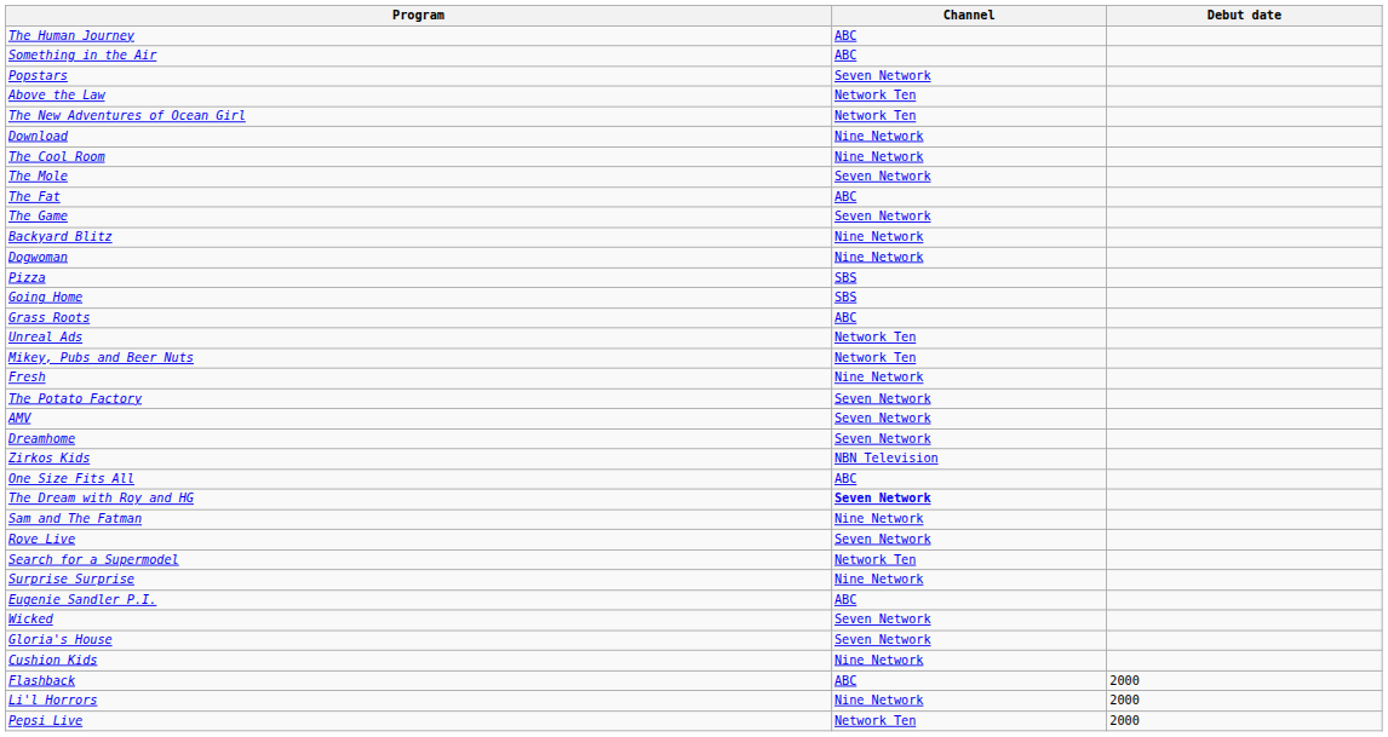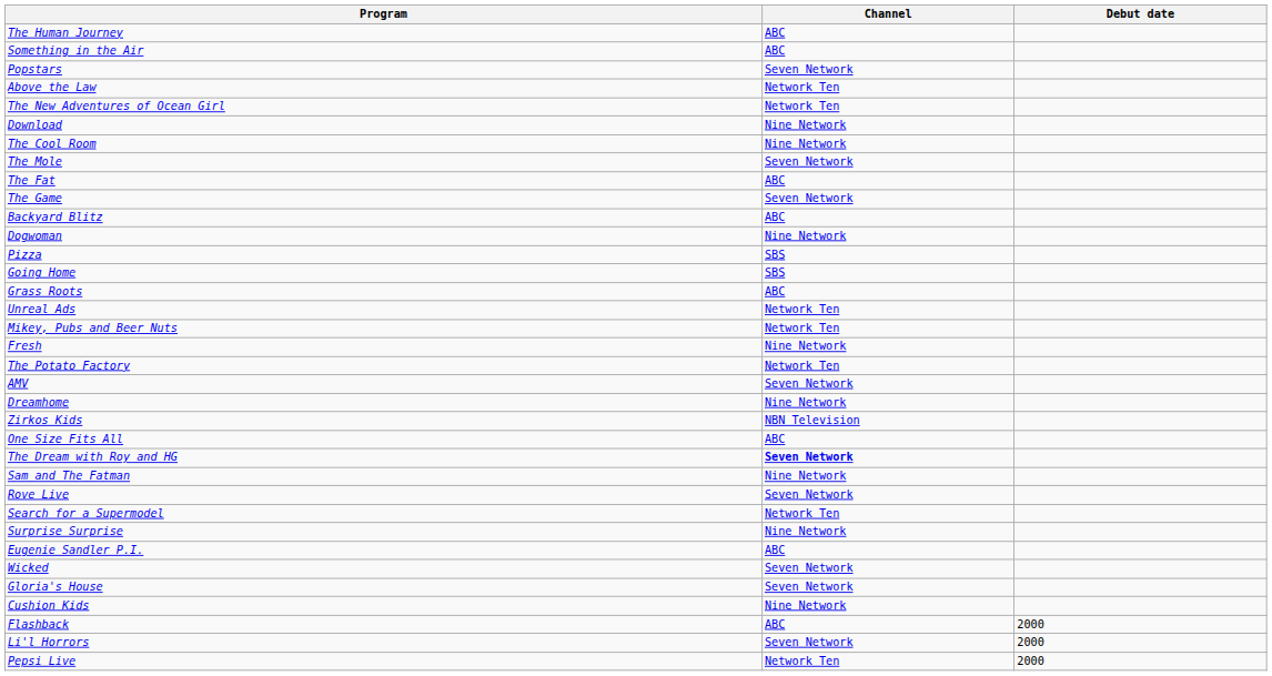 <table class="wikitable sortable" width="100%" style="font-size:87%;">
 <tr bgcolor="#efefef">
 <th width=60%>Program</th>
 <th width=20%>Channel</th>
 <th width=20%>Debut date</th>
 </tr>
 <tr>
 <td><em><a href='#'>The Human Journey</a></em></td>
 <td><a href='#'>ABC</a></td>
 <td></td>
 </tr>
 <tr>
 <td><em><a href='#'>Something in the Air</a></em></td>
 <td><a href='#'>ABC</a></td>
 <td></td>
 </tr>
 <tr>
 <td><em><a href='#'>Popstars</a></em></td>
 <td><a href='#'>Seven Network</a></td>
 <td></td>
 </tr>
 <tr>
 <td><em><a href='#'>Above the Law</a></em></td>
 <td><a href='#'>Network Ten</a></td>
 <td></td>
 </tr>
 <tr>
 <td><em><a href='#'>The New Adventures of Ocean Girl</a></em></td>
 <td><a href='#'>Network Ten</a></td>
 <td></td>
 </tr>
 <tr>
 <td><em><a href='#'>Download</a></em></td>
 <td><a href='#'>Nine Network</a></td>
 <td></td>
 </tr>
 <tr>
 <td><em><a href='#'>The Cool Room</a></em></td>
 <td><a href='#'>Nine Network</a></td>
 <td></td>
 </tr>
 <tr>
 <td><em><a href='#'>The Mole</a></em></td>
 <td><a href='#'>Seven Network</a></td>
 <td></td>
 </tr>
 <tr>
 <td><em><a href='#'>The Fat</a></em></td>
 <td><a href='#'>ABC</a></td>
 <td></td>
 </tr>
 <tr>
 <td><em><a href='#'>The Game</a></em></td>
 <td><a href='#'>Seven Network</a></td>
 <td></td>
 </tr>
 <tr>
 <td><em><a href='#'>Backyard Blitz</a></em></td>
-<td><a href='#'>Nine Network</a></td>
+<td><a href='#'>ABC</a></td>
 <td></td>
 </tr>
 <tr>
 <td><em><a href='#'>Dogwoman</a></em></td>
 <td><a href='#'>Nine Network</a></td>
 <td></td>
 </tr>
 <tr>
 <td><em><a href='#'>Pizza</a></em></td>
 <td><a href='#'>SBS</a></td>
 <td></td>
 </tr>
 <tr>
 <td><em><a href='#'>Going Home</a></em></td>
 <td><a href='#'>SBS</a></td>
 <td></td>
 </tr>
 <tr>
 <td><em><a href='#'>Grass Roots</a></em></td>
 <td><a href='#'>ABC</a></td>
 <td></td>
 </tr>
 <tr>
 <td><em><a href='#'>Unreal Ads</a></em></td>
 <td><a href='#'>Network Ten</a></td>
 <td></td>
 </tr>
 <tr>
 <td><em><a href='#'>Mikey, Pubs and Beer Nuts</a></em></td>
 <td><a href='#'>Network Ten</a></td>
 <td></td>
 </tr>
 <tr>
 <td><em><a href='#'>Fresh</a></em></td>
 <td><a href='#'>Nine Network</a></td>
 <td></td>
 </tr>
 <tr>
 <td><em><a href='#'>The Potato Factory</a></em></td>
-<td><a href='#'>Seven Network</a></td>
+<td><a href='#'>Network Ten</a></td>
 <td></td>
 </tr>
 <tr>
 <td><em><a href='#'>AMV</a></em></td>
 <td><a href='#'>Seven Network</a></td>
 <td></td>
 </tr>
 <tr>
 <td><em><a href='#'>Dreamhome</a></em></td>
-<td><a href='#'>Seven Network</a></td>
+<td><a href='#'>Nine Network</a></td>
 <td></td>
 </tr>
 <tr>
 <td><em><a href='#'>Zirkos Kids</a></em></td>
 <td><a href='#'>NBN Television</a></td>
 <td></td>
 </tr>
 <tr>
 <td><em><a href='#'>One Size Fits All</a></em></td>
 <td><a href='#'>ABC</a></td>
 <td></td>
 </tr>
 <tr>
 <td><em><a href='#'>The Dream with Roy and HG</a></em></td>
 <td><strong><a href='#'>Seven Network</a></strong></td>
 <td></td>
 </tr>
 <tr>
 <td><em><a href='#'>Sam and The Fatman</a></em></td>
 <td><a href='#'>Nine Network</a></td>
 <td></td>
 </tr>
 <tr>
 <td><em><a href='#'>Rove Live</a></em></td>
 <td><a href='#'>Seven Network</a></td>
 <td></td>
 </tr>
 <tr>
 <td><em><a href='#'>Search for a Supermodel</a></em></td>
 <td><a href='#'>Network Ten</a></td>
 <td></td>
 </tr>
 <tr>
 <td><em><a href='#'>Surprise Surprise</a></em></td>
 <td><a href='#'>Nine Network</a></td>
 <td></td>
 </tr>
 <tr>
 <td><em><a href='#'>Eugenie Sandler P.I.</a></em></td>
 <td><a href='#'>ABC</a></td>
 <td></td>
 </tr>
 <tr>
 <td><em><a href='#'>Wicked</a></em></td>
 <td><a href='#'>Seven Network</a></td>
 <td></td>
 </tr>
 <tr>
 <td><em><a href='#'>Gloria's House</a></em></td>
 <td><a href='#'>Seven Network</a></td>
 <td></td>
 </tr>
 <tr>
 <td><em><a href='#'>Cushion Kids</a></em></td>
 <td><a href='#'>Nine Network</a></td>
 <td></td>
 </tr>
 <tr>
 <td><em><a href='#'>Flashback</a></em></td>
 <td><a href='#'>ABC</a></td>
 <td>2000</td>
 </tr>
 <tr>
 <td><em><a href='#'>Li'l Horrors</a></em></td>
-<td><a href='#'>Nine Network</a></td>
+<td><a href='#'>Seven Network</a></td>
 <td>2000</td>
 </tr>
 <tr>
 <td><em><a href='#'>Pepsi Live</a></em></td>
 <td><a href='#'>Network Ten</a></td>
 <td>2000</td>
 </tr>
 </table>
